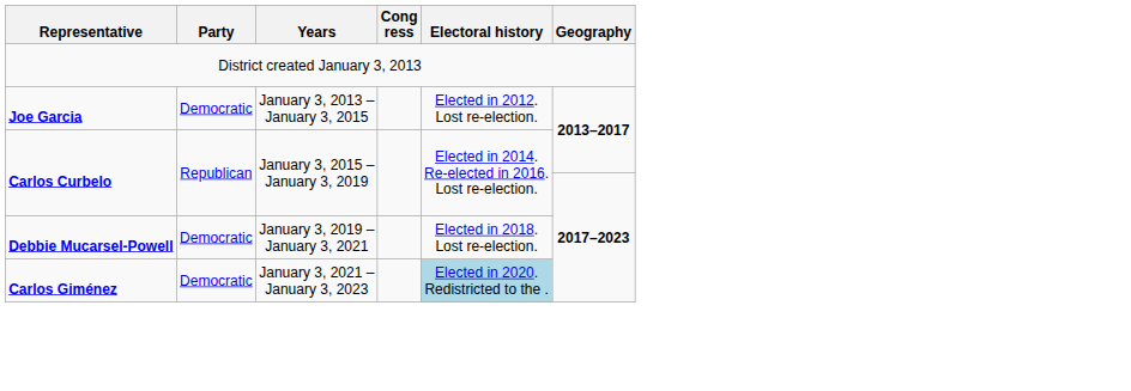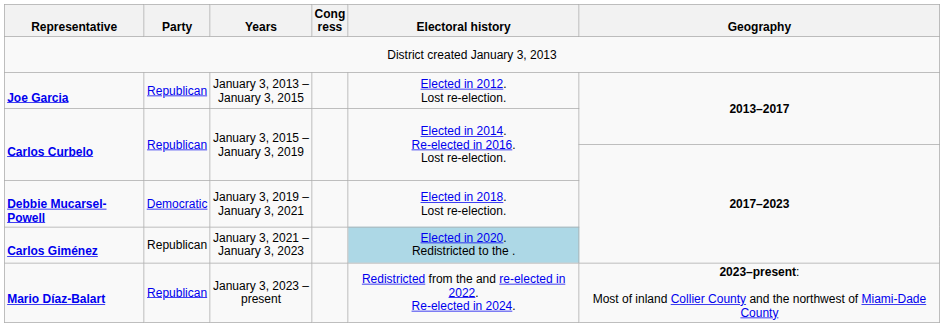 <table class=wikitable style="text-align:center">
 <tr valign=bottom>
 <th>Representative</th>
 <th>Party</th>
 <th>Years</th>
 <th>Cong<br>ress</th>
 <th>Electoral history</th>
 <th>Geography</th>
 </tr>
 <tr style="height:3em">
 <td colspan=6>District created January 3, 2013</td>
 </tr>
 <tr style="height:3em">
 <td align=left><br><strong><a href='#'>Joe Garcia</a></strong><br></td>
-<td><a href='#'>Democratic</a></td>
+<td><a href='#'>Republican</a></td>
 <td nowrap>January 3, 2013 –<br>January 3, 2015</td>
 <td></td>
 <td><a href='#'>Elected in 2012</a>.<br>Lost re-election.</td>
 <td rowspan=2><strong>2013–2017</strong><br></td>
 </tr>
 <tr style="height:3em">
 <td rowspan=2 align=left><br><strong><a href='#'>Carlos Curbelo</a></strong><br></td>
 <td rowspan=2 ><a href='#'>Republican</a></td>
 <td rowspan=2 nowrap>January 3, 2015 –<br>January 3, 2019</td>
 <td rowspan=2></td>
 <td rowspan=2><a href='#'>Elected in 2014</a>.<br><a href='#'>Re-elected in 2016</a>.<br>Lost re-election.</td>
 </tr>
 <tr style="height:3em">
 <td rowspan=3><strong>2017–2023</strong><br></td>
 </tr>
 <tr style="height:3em">
 <td align=left><br><strong><a href='#'>Debbie Mucarsel-Powell</a></strong><br></td>
 <td><a href='#'>Democratic</a></td>
 <td nowrap>January 3, 2019 –<br>January 3, 2021</td>
 <td></td>
 <td><a href='#'>Elected in 2018</a>.<br>Lost re-election.</td>
 </tr>
 <tr style="height:3em">
 <td align=left><br><strong><a href='#'>Carlos Giménez</a></strong><br></td>
-<td><a href='#'>Democratic</a></td>
+<td>Republican</td>
 <td nowrap>January 3, 2021 –<br>January 3, 2023</td>
 <td></td>
 <td style="background: lightblue;"><a href='#'>Elected in 2020</a>.<br>Redistricted to the .</td>
 </tr>
+<tr style="height:3em">
+<td align=left><br><strong><a href='#'>Mario Díaz-Balart</a></strong><br></td>
+<td><a href='#'>Republican</a></td>
+<td nowrap>January 3, 2023 –<br>present</td>
+<td></td>
+<td><a href='#'>Redistricted</a> from the  and <a href='#'>re-elected in 2022</a>.<br><a href='#'>Re-elected in 2024</a>.</td>
+<td><strong>2023–present</strong>:<br><br>Most of inland <a href='#'>Collier County</a> and the northwest of <a href='#'>Miami-Dade County</a></td>
+</tr>
 </table>
